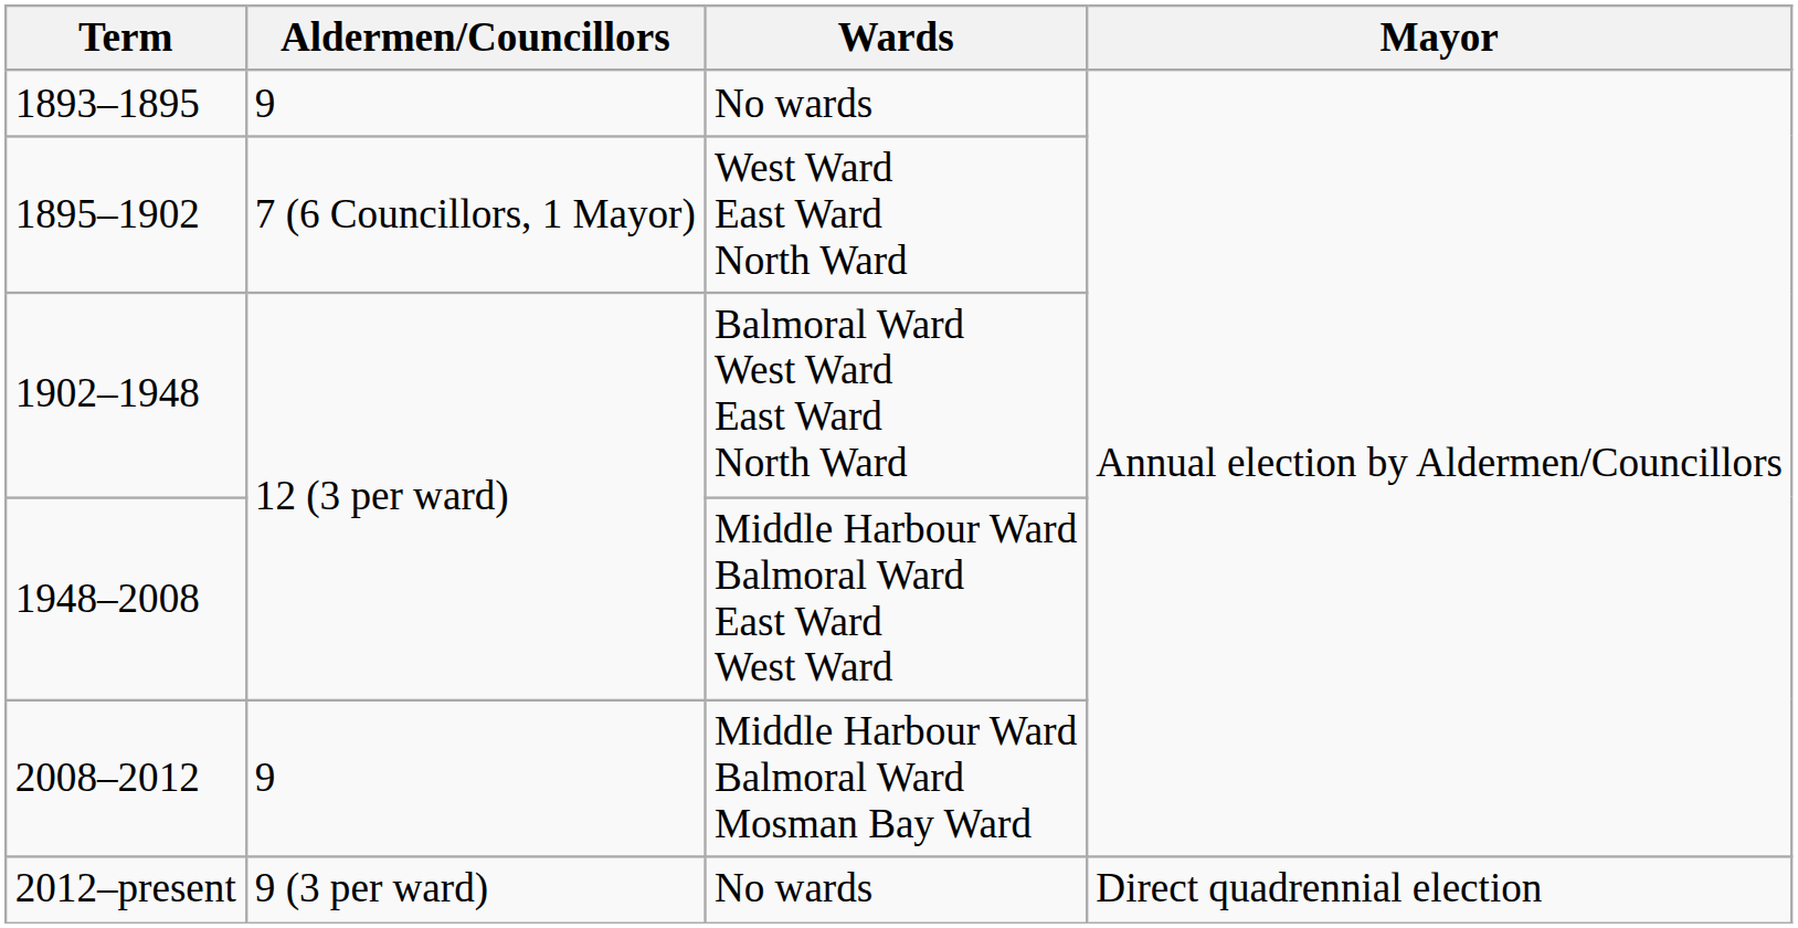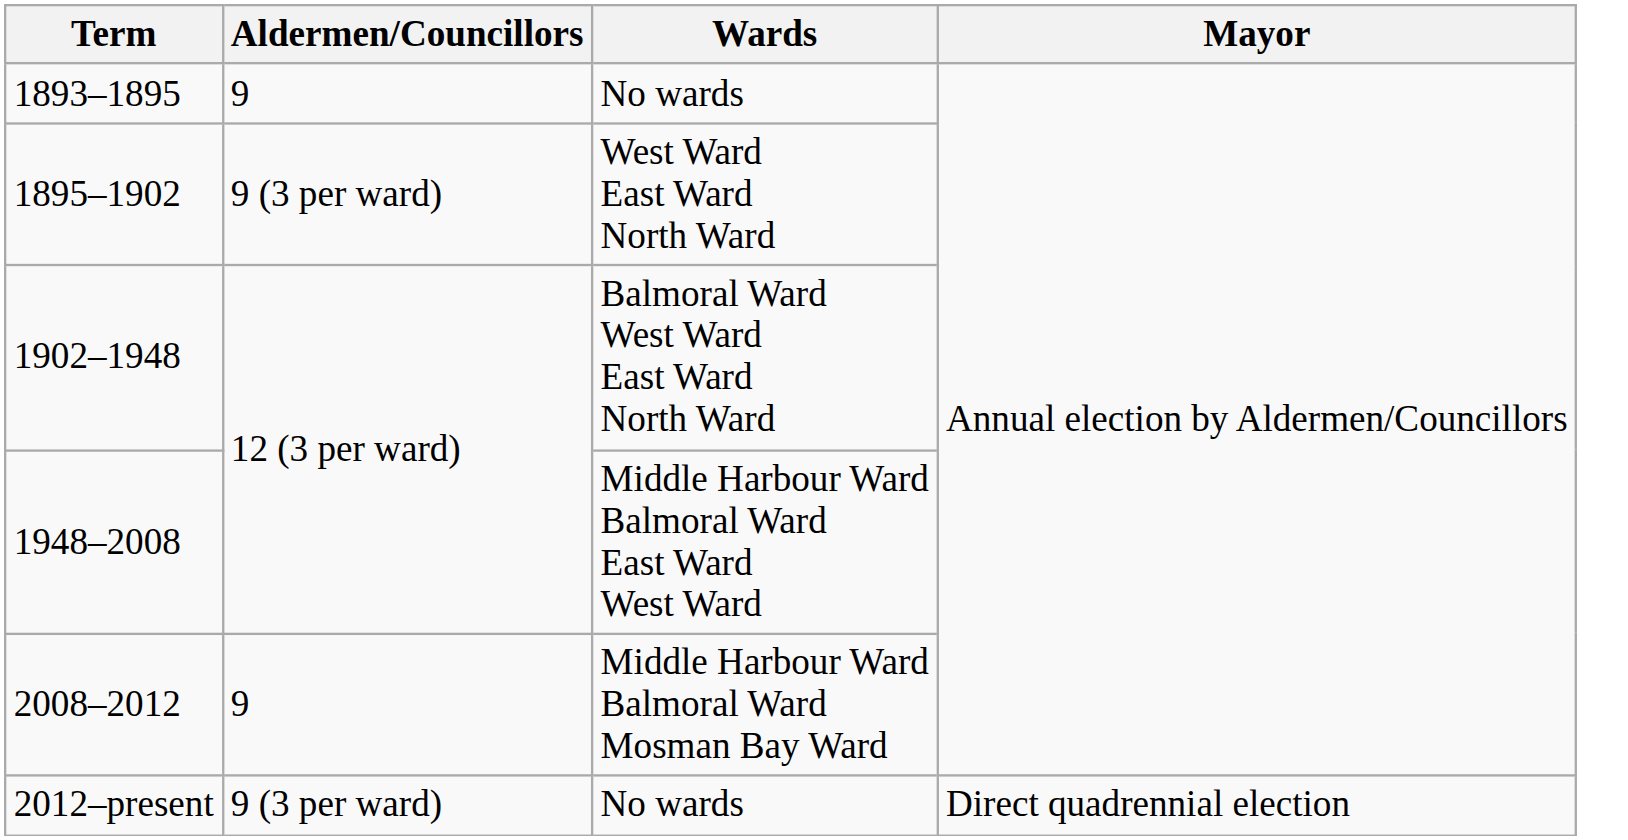 <table class="wikitable">
 <tr>
 <th>Term</th>
 <th>Aldermen/Councillors</th>
 <th>Wards</th>
 <th>Mayor</th>
 </tr>
 <tr>
 <td>1893–1895</td>
 <td>9</td>
 <td>No wards</td>
 <td rowspan=5>Annual election by Aldermen/Councillors</td>
 </tr>
 <tr>
 <td>1895–1902</td>
-<td>7 (6 Councillors, 1 Mayor)</td>
+<td>9 (3 per ward)</td>
 <td>West Ward<br>East Ward<br>North Ward</td>
 </tr>
 <tr>
 <td>1902–1948</td>
 <td rowspan=2>12 (3 per ward)</td>
 <td>Balmoral Ward<br>West Ward<br>East Ward<br>North Ward</td>
 </tr>
 <tr>
 <td>1948–2008</td>
 <td>Middle Harbour Ward<br>Balmoral Ward<br>East Ward<br>West Ward</td>
 </tr>
 <tr>
 <td>2008–2012</td>
 <td>9</td>
 <td>Middle Harbour Ward<br>Balmoral Ward<br>Mosman Bay Ward</td>
 </tr>
 <tr>
 <td>2012–present</td>
 <td>9 (3 per ward)</td>
 <td>No wards</td>
 <td>Direct quadrennial election</td>
 </tr>
 </table>
